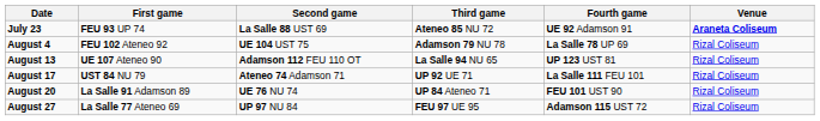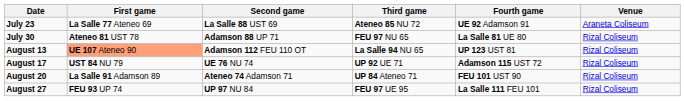 <table class="wikitable sortable" style="font-size:85%; width:70%">
 <tr>
 <th>Date</th>
 <th>First game</th>
 <th>Second game</th>
 <th>Third game</th>
 <th>Fourth game</th>
 <th>Venue</th>
 </tr>
 <tr>
 <td><strong>July 23</strong> </td>
-<td><strong>FEU 93</strong> UP 74</td>
+<td><strong>La Salle 77</strong> Ateneo 69</td>
 <td><strong>La Salle 88</strong> UST 69</td>
 <td><strong>Ateneo 85</strong> NU 72</td>
 <td><strong>UE 92</strong> Adamson 91</td>
-<td><strong><a href='#'>Araneta Coliseum</a></strong></td>
+<td><a href='#'>Araneta Coliseum</a></td>
 </tr>
 <tr>
-<td><strong>August 4</strong> </td>
-<td><strong>FEU 102</strong> Ateneo 92</td>
-<td><strong>UE 104</strong> UST 75</td>
-<td><strong>Adamson 79</strong> NU 78</td>
-<td><strong>La Salle 78</strong> UP 69</td>
+<td><strong>July 30</strong> </td>
+<td><strong>Ateneo 81</strong> UST 78</td>
+<td><strong>Adamson 88</strong> UP 71</td>
+<td><strong>FEU 97</strong> NU 65</td>
+<td><strong>La Salle 81</strong> UE 80</td>
 <td><a href='#'>Rizal Coliseum</a></td>
 </tr>
 <tr>
 <td><strong>August 13</strong> </td>
-<td><strong>UE 107</strong> Ateneo 90</td>
+<td style="background: lightsalmon;"><strong>UE 107</strong> Ateneo 90</td>
 <td><strong>Adamson 112</strong> FEU 110 OT</td>
 <td><strong>La Salle 94</strong> NU 65</td>
 <td><strong>UP 123</strong> UST 81</td>
 <td><a href='#'>Rizal Coliseum</a></td>
 </tr>
 <tr>
 <td><strong>August 17</strong> </td>
 <td><strong>UST 84</strong> NU 79</td>
-<td><strong>Ateneo 74</strong> Adamson 71</td>
+<td><strong>UE 76</strong> NU 74</td>
 <td><strong>UP 92</strong> UE 71</td>
-<td><strong>La Salle 111</strong> FEU 101</td>
+<td><strong>Adamson 115</strong> UST 72</td>
 <td><a href='#'>Rizal Coliseum</a></td>
 </tr>
 <tr>
 <td><strong>August 20</strong> </td>
 <td><strong>La Salle 91</strong> Adamson 89</td>
-<td><strong>UE 76</strong> NU 74</td>
+<td><strong>Ateneo 74</strong> Adamson 71</td>
 <td><strong>UP 84</strong> Ateneo 71</td>
 <td><strong>FEU 101</strong> UST 90</td>
 <td><a href='#'>Rizal Coliseum</a></td>
 </tr>
 <tr>
 <td><strong>August 27</strong> </td>
-<td><strong>La Salle 77</strong> Ateneo 69</td>
+<td><strong>FEU 93</strong> UP 74</td>
 <td><strong>UP 97</strong> NU 84</td>
 <td><strong>FEU 97</strong> UE 95</td>
-<td><strong>Adamson 115</strong> UST 72</td>
+<td><strong>La Salle 111</strong> FEU 101</td>
 <td><a href='#'>Rizal Coliseum</a></td>
 </tr>
 </table>
